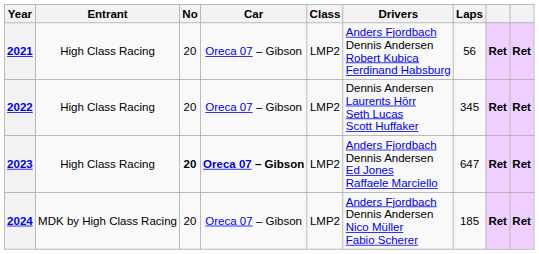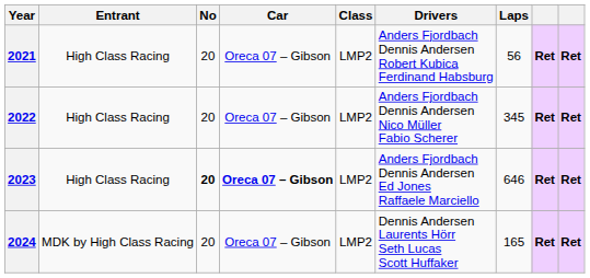 <table class="wikitable" style="text-align:center; font-size:90%">
 <tr>
 <th>Year</th>
 <th>Entrant</th>
 <th>No</th>
 <th>Car</th>
 <th>Class</th>
 <th>Drivers</th>
 <th>Laps</th>
 <th></th>
 <th></th>
 </tr>
 <tr>
 <th><a href='#'>2021</a></th>
 <td> High Class Racing</td>
 <td>20</td>
 <td><a href='#'>Oreca 07</a> – Gibson</td>
 <td>LMP2</td>
 <td style="text-align:left"> <a href='#'>Anders Fjordbach</a><br> Dennis Andersen<br> <a href='#'>Robert Kubica</a><br> <a href='#'>Ferdinand Habsburg</a></td>
 <td>56</td>
 <td style="background:#efcfff;"><strong>Ret</strong></td>
 <td style="background:#efcfff;"><strong>Ret</strong></td>
 </tr>
 <tr>
 <th><a href='#'>2022</a></th>
 <td> High Class Racing</td>
 <td>20</td>
 <td><a href='#'>Oreca 07</a> – Gibson</td>
 <td>LMP2</td>
-<td style="text-align:left"> Dennis Andersen<br> <a href='#'>Laurents Hörr</a><br> <a href='#'>Seth Lucas</a><br> <a href='#'>Scott Huffaker</a></td>
+<td style="text-align:left"> <a href='#'>Anders Fjordbach</a><br> Dennis Andersen<br> <a href='#'>Nico Müller</a><br> <a href='#'>Fabio Scherer</a></td>
 <td>345</td>
 <td style="background:#efcfff;"><strong>Ret</strong></td>
 <td style="background:#efcfff;"><strong>Ret</strong></td>
 </tr>
 <tr>
 <th><a href='#'>2023</a></th>
 <td> High Class Racing</td>
 <td><strong>20</strong></td>
 <td><strong><a href='#'>Oreca 07</a> – Gibson</strong></td>
 <td>LMP2</td>
 <td style="text-align:left"> <a href='#'>Anders Fjordbach</a><br> Dennis Andersen<br> <a href='#'>Ed Jones</a><br> <a href='#'>Raffaele Marciello</a></td>
-<td>647</td>
+<td>646</td>
 <td style="background:#efcfff;"><strong>Ret</strong></td>
 <td style="background:#efcfff;"><strong>Ret</strong></td>
 </tr>
 <tr>
 <th><a href='#'>2024</a></th>
 <td> MDK by High Class Racing</td>
 <td>20</td>
 <td><a href='#'>Oreca 07</a> – Gibson</td>
 <td>LMP2</td>
-<td style="text-align:left"> <a href='#'>Anders Fjordbach</a><br> Dennis Andersen<br> <a href='#'>Nico Müller</a><br> <a href='#'>Fabio Scherer</a></td>
-<td>185</td>
+<td style="text-align:left"> Dennis Andersen<br> <a href='#'>Laurents Hörr</a><br> <a href='#'>Seth Lucas</a><br> <a href='#'>Scott Huffaker</a></td>
+<td>165</td>
 <td style="background:#efcfff;"><strong>Ret</strong></td>
 <td style="background:#efcfff;"><strong>Ret</strong></td>
 </tr>
 </table>
